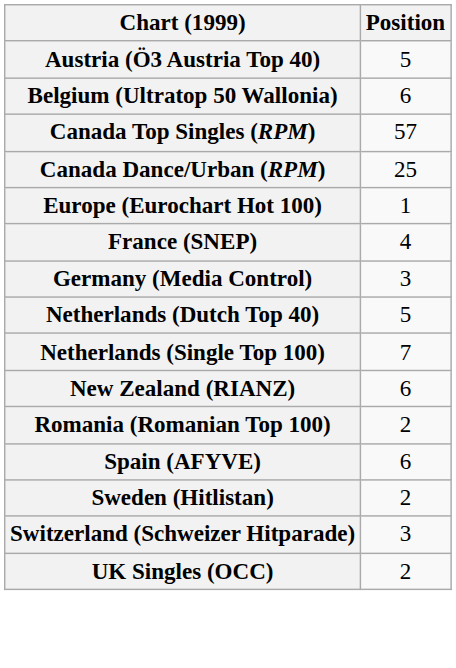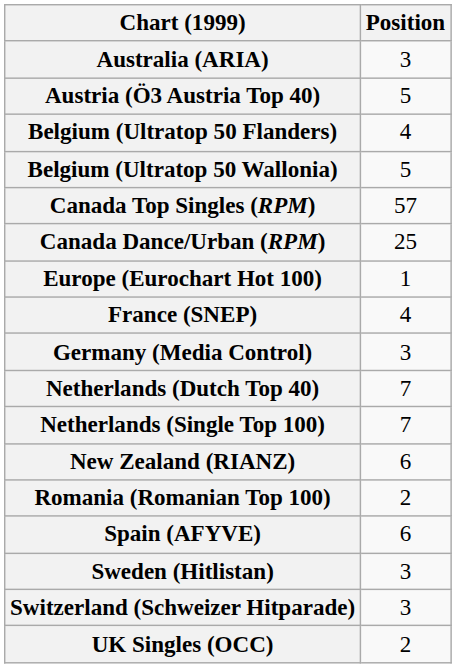 <table class="wikitable sortable plainrowheaders" style="text-align:center">
 <tr>
 <th>Chart (1999)</th>
 <th>Position</th>
 </tr>
 <tr>
+<th scope="row">Australia (ARIA)</th>
+<td>3</td>
+</tr>
+<tr>
 <th scope="row">Austria (Ö3 Austria Top 40)</th>
 <td>5</td>
 </tr>
 <tr>
+<th scope="row">Belgium (Ultratop 50 Flanders)</th>
+<td>4</td>
+</tr>
+<tr>
 <th scope="row">Belgium (Ultratop 50 Wallonia)</th>
-<td>6</td>
+<td>5</td>
 </tr>
 <tr>
 <th scope="row">Canada Top Singles (<em>RPM</em>)</th>
 <td>57</td>
 </tr>
 <tr>
 <th scope="row">Canada Dance/Urban (<em>RPM</em>)</th>
 <td>25</td>
 </tr>
 <tr>
 <th scope="row">Europe (Eurochart Hot 100)</th>
 <td>1</td>
 </tr>
 <tr>
 <th scope="row">France (SNEP)</th>
 <td>4</td>
 </tr>
 <tr>
 <th scope="row">Germany (Media Control)</th>
 <td>3</td>
 </tr>
 <tr>
 <th scope="row">Netherlands (Dutch Top 40)</th>
-<td>5</td>
+<td>7</td>
 </tr>
 <tr>
 <th scope="row">Netherlands (Single Top 100)</th>
 <td>7</td>
 </tr>
 <tr>
 <th scope="row">New Zealand (RIANZ)</th>
 <td>6</td>
 </tr>
 <tr>
 <th scope="row">Romania (Romanian Top 100)</th>
 <td>2</td>
 </tr>
 <tr>
 <th scope="row">Spain (AFYVE)</th>
 <td>6</td>
 </tr>
 <tr>
 <th scope="row">Sweden (Hitlistan)</th>
-<td>2</td>
+<td>3</td>
 </tr>
 <tr>
 <th scope="row">Switzerland (Schweizer Hitparade)</th>
 <td>3</td>
 </tr>
 <tr>
 <th scope="row">UK Singles (OCC)</th>
 <td>2</td>
 </tr>
 </table>
